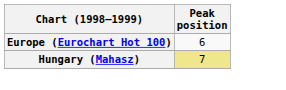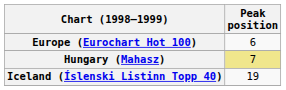 <table class="wikitable sortable plainrowheaders" style="text-align:center">
 <tr>
 <th>Chart (1998–1999)</th>
 <th>Peak<br>position</th>
 </tr>
 <tr>
 </tr>
 <tr>
 </tr>
 <tr>
 </tr>
 <tr>
 </tr>
 <tr>
 </tr>
 <tr>
 <th scope="row">Europe (<a href='#'>Eurochart Hot 100</a>)</th>
 <td>6</td>
 </tr>
 <tr>
 </tr>
 <tr>
 </tr>
 <tr>
 <th scope="row">Hungary (<a href='#'>Mahasz</a>)</th>
 <td style="background: khaki;">7</td>
 </tr>
 <tr>
+<th scope="row">Iceland (<a href='#'>Íslenski Listinn Topp 40</a>)</th>
+<td>19</td>
+</tr>
+<tr>
 </tr>
 <tr>
 </tr>
 <tr>
 </tr>
 <tr>
 </tr>
 <tr>
 </tr>
 <tr>
 </tr>
 <tr>
 </tr>
 <tr>
 </tr>
 <tr>
 </tr>
 <tr>
 </tr>
 <tr>
 </tr>
 <tr>
 </tr>
 </table>
